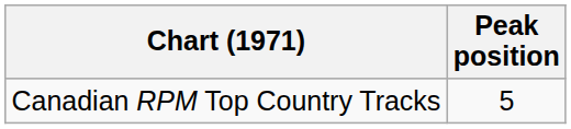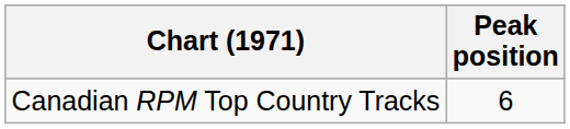 <table class="wikitable">
 <tr>
 <th align="left">Chart (1971)</th>
 <th align="center">Peak<br>position</th>
 </tr>
 <tr>
 <td align="left">Canadian <em>RPM</em> Top Country Tracks</td>
-<td align="center">5</td>
+<td align="center">6</td>
 </tr>
 </table>
